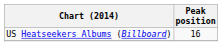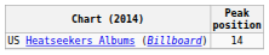 <table class="wikitable">
 <tr>
 <th>Chart (2014)</th>
 <th>Peak<br>position</th>
 </tr>
 <tr>
 <td>US <a href='#'>Heatseekers Albums</a> (<a href='#'><em>Billboard</em></a>)</td>
-<td align=center>16</td>
+<td align=center>14</td>
 </tr>
 <tr>
 </tr>
 </table>
